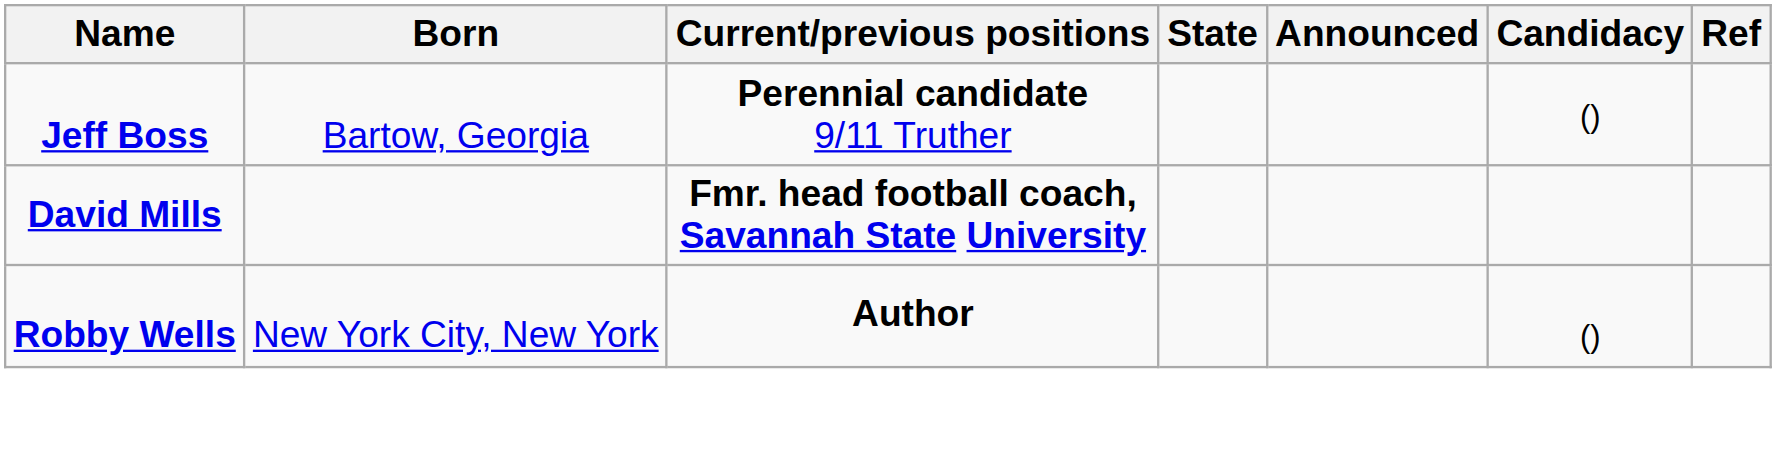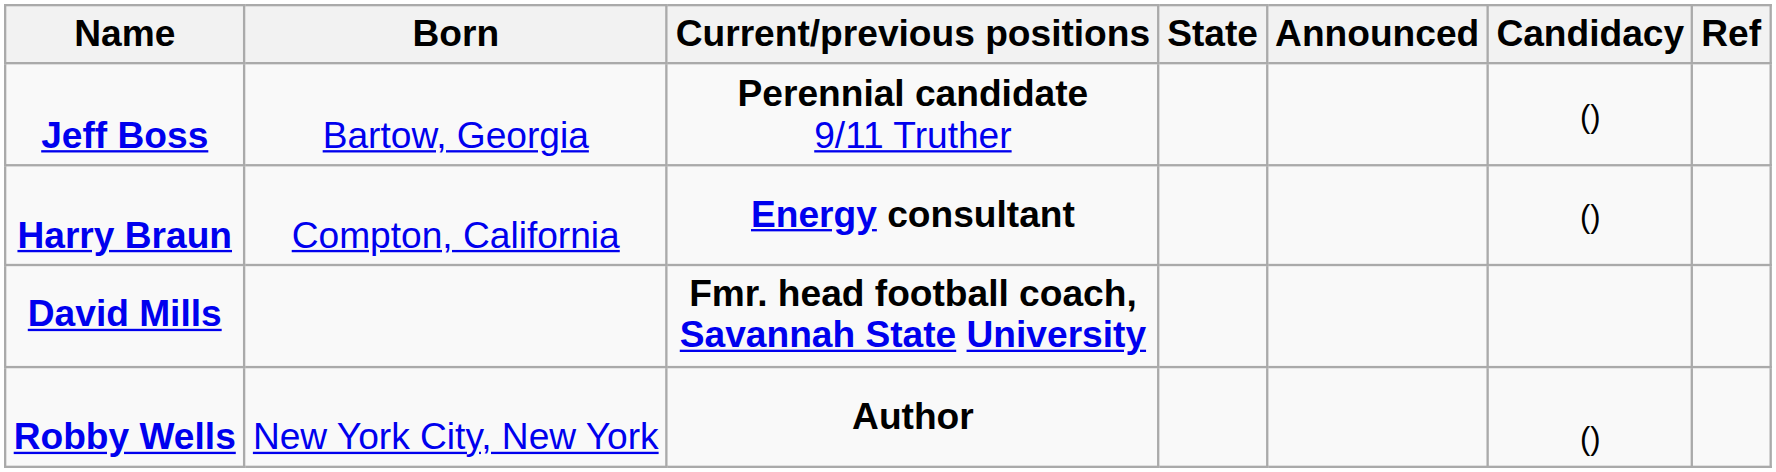 <table class="wikitable sortable" style="text-align:center">
 <tr>
 <th>Name</th>
 <th>Born</th>
 <th>Current/previous positions</th>
 <th>State</th>
 <th>Announced</th>
 <th class="unsortable">Candidacy</th>
 <th class="unsortable">Ref</th>
 </tr>
 <tr>
 <td data-sort-value="Boss"><br> <strong><a href='#'>Jeff Boss</a></strong></td>
 <td> <br> <a href='#'>Bartow, Georgia</a></td>
 <td style="text-align:center;"><strong>Perennial candidate</strong><br><a href='#'>9/11 Truther</a></td>
 <td></td>
 <td></td>
 <td><small>()<br></small></td>
 <td></td>
 </tr>
 <tr>
+<td data-sort-value="Braun"><br> <strong><a href='#'>Harry Braun</a></strong></td>
+<td> <br> <a href='#'>Compton, California</a></td>
+<td style="text-align:center;"><strong><a href='#'>Energy</a> consultant</strong><br></td>
+<td></td>
+<td></td>
+<td><small>()<br></small></td>
+<td> </td>
+</tr>
+<tr>
 <td data-sort-value="Mills"><strong><a href='#'>David Mills</a></strong></td>
 <td></td>
 <td><strong>Fmr. head football coach,<br> <a href='#'>Savannah State</a> <a href='#'>University</a></strong></td>
 <td></td>
 <td></td>
 <td><small></small></td>
 <td> </td>
 </tr>
 <tr>
 <td data-sort-value="Wells"> <br><strong><a href='#'>Robby Wells</a></strong></td>
 <td> <br> <a href='#'>New York City, New York</a></td>
 <td><strong>Author</strong></td>
 <td></td>
 <td></td>
 <td><small><br>()<br></small></td>
 <td></td>
 </tr>
 </table>
